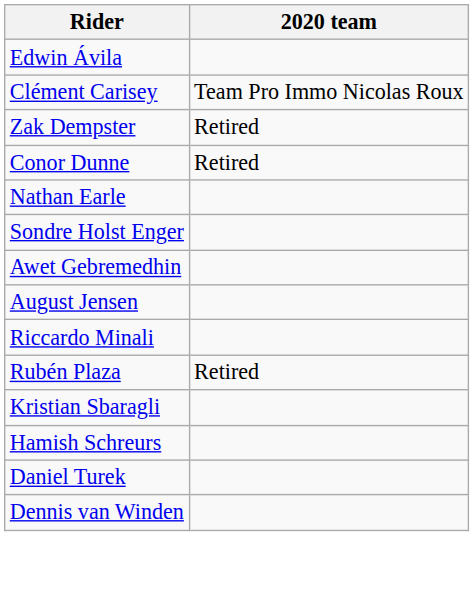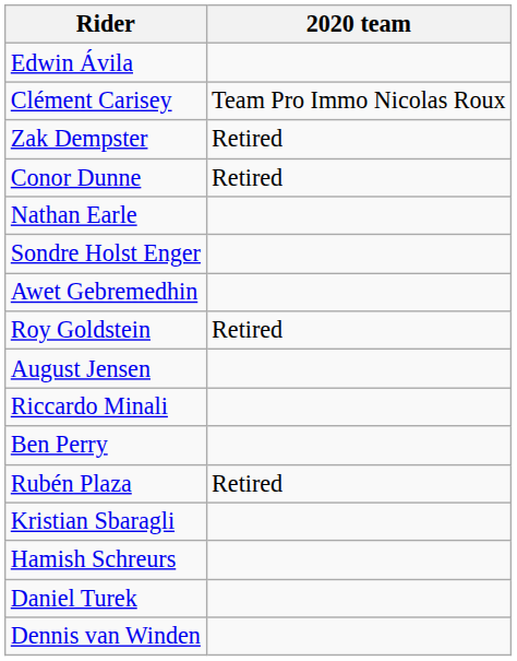 <table class="wikitable">
 <tr>
 <th>Rider</th>
 <th>2020 team</th>
 </tr>
 <tr>
 <td><a href='#'>Edwin Ávila</a></td>
 <td></td>
 </tr>
 <tr>
 <td><a href='#'>Clément Carisey</a></td>
 <td>Team Pro Immo Nicolas Roux</td>
 </tr>
 <tr>
 <td><a href='#'>Zak Dempster</a></td>
 <td>Retired</td>
 </tr>
 <tr>
 <td><a href='#'>Conor Dunne</a></td>
 <td>Retired</td>
 </tr>
 <tr>
 <td><a href='#'>Nathan Earle</a></td>
 <td></td>
 </tr>
 <tr>
 <td><a href='#'>Sondre Holst Enger</a></td>
 <td></td>
 </tr>
 <tr>
 <td><a href='#'>Awet Gebremedhin</a></td>
 <td></td>
 </tr>
 <tr>
+<td><a href='#'>Roy Goldstein</a></td>
+<td>Retired</td>
+</tr>
+<tr>
 <td><a href='#'>August Jensen</a></td>
 <td></td>
 </tr>
 <tr>
 <td><a href='#'>Riccardo Minali</a></td>
+<td></td>
+</tr>
+<tr>
+<td><a href='#'>Ben Perry</a></td>
 <td></td>
 </tr>
 <tr>
 <td><a href='#'>Rubén Plaza</a></td>
 <td>Retired</td>
 </tr>
 <tr>
 <td><a href='#'>Kristian Sbaragli</a></td>
 <td></td>
 </tr>
 <tr>
 <td><a href='#'>Hamish Schreurs</a></td>
 <td></td>
 </tr>
 <tr>
 <td><a href='#'>Daniel Turek</a></td>
 <td></td>
 </tr>
 <tr>
 <td><a href='#'>Dennis van Winden</a></td>
 <td></td>
 </tr>
 </table>
